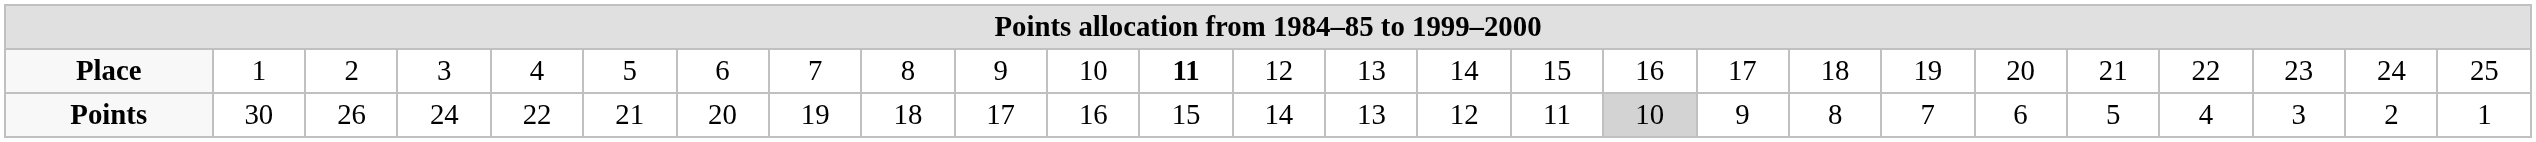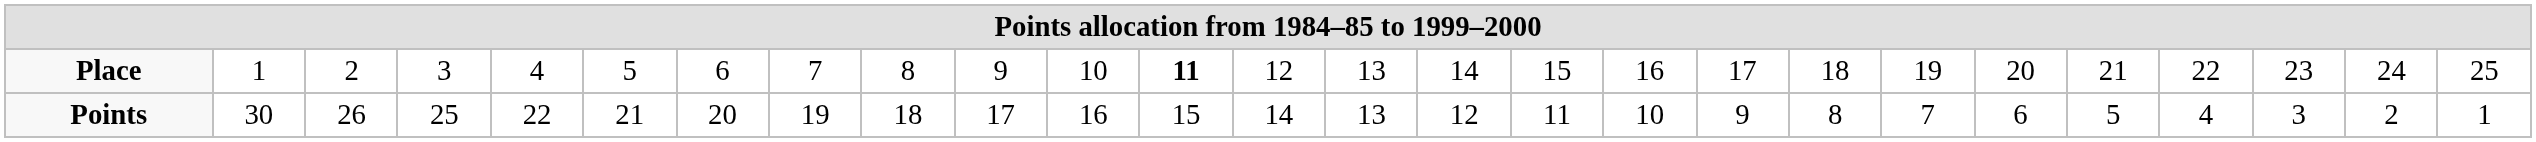 <table border="1" cellpadding="2" cellspacing="0" style="border:1px solid #C0C0C0; border-collapse:collapse; font-size:90%; margin-top:1em; text-align:center" width="100%">
 <tr bgcolor="#E0E0E0">
 <th colspan="31">Points allocation from 1984–85 to 1999–2000</th>
 </tr>
 <tr>
 <td bgcolor="#F8F8F8"><strong>Place</strong></td>
 <td>1</td>
 <td>2</td>
 <td>3</td>
 <td>4</td>
 <td>5</td>
 <td>6</td>
 <td>7</td>
 <td>8</td>
 <td>9</td>
 <td>10</td>
 <td><strong>11</strong></td>
 <td>12</td>
 <td>13</td>
 <td>14</td>
 <td>15</td>
 <td>16</td>
 <td>17</td>
 <td>18</td>
 <td>19</td>
 <td>20</td>
 <td>21</td>
 <td>22</td>
 <td>23</td>
 <td>24</td>
 <td>25</td>
 </tr>
 <tr>
 <td bgcolor="#F8F8F8"><strong>Points</strong></td>
 <td>30</td>
 <td>26</td>
-<td>24</td>
+<td>25</td>
 <td>22</td>
 <td>21</td>
 <td>20</td>
 <td>19</td>
 <td>18</td>
 <td>17</td>
 <td>16</td>
 <td>15</td>
 <td>14</td>
 <td>13</td>
 <td>12</td>
 <td>11</td>
-<td style="background: lightgrey;">10</td>
+<td>10</td>
 <td>9</td>
 <td>8</td>
 <td>7</td>
 <td>6</td>
 <td>5</td>
 <td>4</td>
 <td>3</td>
 <td>2</td>
 <td>1</td>
 </tr>
 </table>
